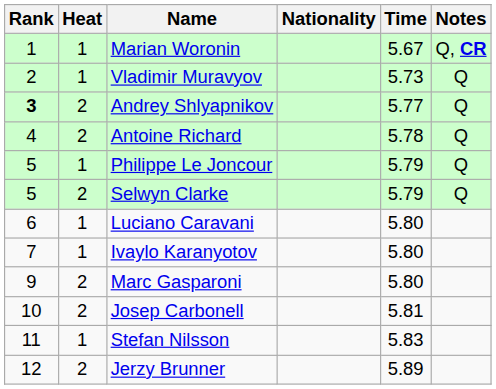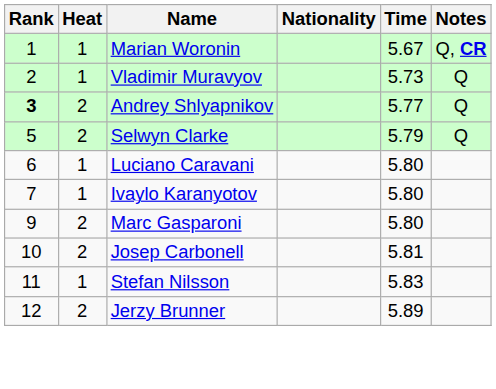 <table class="wikitable sortable" style="text-align:center">
 <tr>
 <th>Rank</th>
 <th>Heat</th>
 <th>Name</th>
 <th>Nationality</th>
 <th>Time</th>
 <th>Notes</th>
 </tr>
 <tr bgcolor=ccffcc>
 <td>1</td>
 <td>1</td>
 <td align="left"><a href='#'>Marian Woronin</a></td>
 <td align=left></td>
 <td>5.67</td>
 <td>Q, <strong><a href='#'>CR</a></strong></td>
 </tr>
 <tr bgcolor=ccffcc>
 <td>2</td>
 <td>1</td>
 <td align="left"><a href='#'>Vladimir Muravyov</a></td>
 <td align=left></td>
 <td>5.73</td>
 <td>Q</td>
 </tr>
 <tr bgcolor=ccffcc>
 <td><strong>3</strong></td>
 <td>2</td>
 <td align="left"><a href='#'>Andrey Shlyapnikov</a></td>
 <td align=left></td>
 <td>5.77</td>
-<td>Q</td>
-</tr>
-<tr bgcolor=ccffcc>
-<td>4</td>
-<td>2</td>
-<td align="left"><a href='#'>Antoine Richard</a></td>
-<td align=left></td>
-<td>5.78</td>
-<td>Q</td>
-</tr>
-<tr bgcolor=ccffcc>
-<td>5</td>
-<td>1</td>
-<td align="left"><a href='#'>Philippe Le Joncour</a></td>
-<td align=left></td>
-<td>5.79</td>
 <td>Q</td>
 </tr>
 <tr bgcolor=ccffcc>
 <td>5</td>
 <td>2</td>
 <td align="left"><a href='#'>Selwyn Clarke</a></td>
 <td align=left></td>
 <td>5.79</td>
 <td>Q</td>
 </tr>
 <tr>
 <td>6</td>
 <td>1</td>
 <td align="left"><a href='#'>Luciano Caravani</a></td>
 <td align=left></td>
 <td>5.80</td>
 <td></td>
 </tr>
 <tr>
 <td>7</td>
 <td>1</td>
 <td align="left"><a href='#'>Ivaylo Karanyotov</a></td>
 <td align=left></td>
 <td>5.80</td>
 <td></td>
 </tr>
 <tr>
 <td>9</td>
 <td>2</td>
 <td align="left"><a href='#'>Marc Gasparoni</a></td>
 <td align=left></td>
 <td>5.80</td>
 <td></td>
 </tr>
 <tr>
 <td>10</td>
 <td>2</td>
 <td align="left"><a href='#'>Josep Carbonell</a></td>
 <td align=left></td>
 <td>5.81</td>
 <td></td>
 </tr>
 <tr>
 <td>11</td>
 <td>1</td>
 <td align="left"><a href='#'>Stefan Nilsson</a></td>
 <td align=left></td>
 <td>5.83</td>
 <td></td>
 </tr>
 <tr>
 <td>12</td>
 <td>2</td>
 <td align="left"><a href='#'>Jerzy Brunner</a></td>
 <td align=left></td>
 <td>5.89</td>
 <td></td>
 </tr>
 </table>
